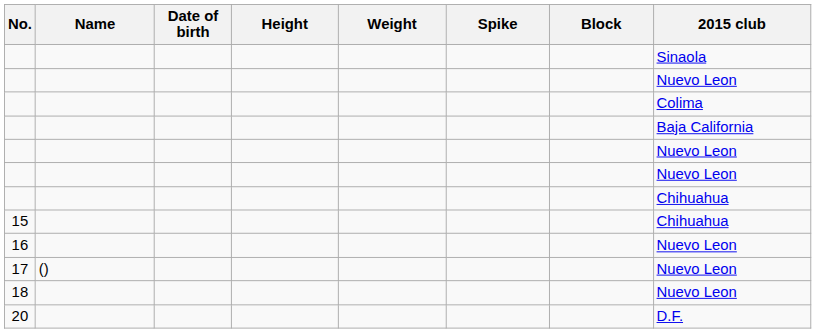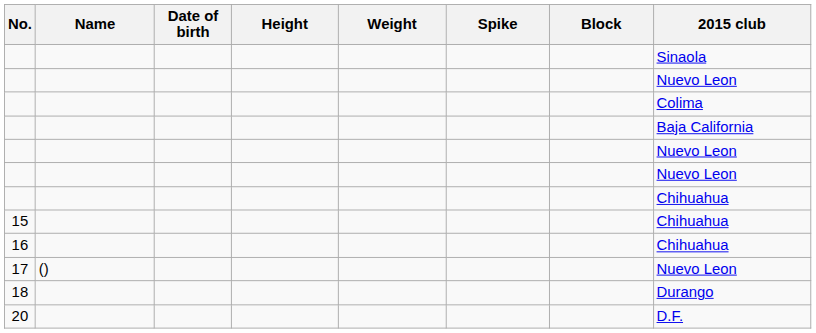 <table class="wikitable sortable" style="text-align:center;">
 <tr>
 <th>No.</th>
 <th style="width:12em">Name</th>
 <th style="width:7em">Date of birth</th>
 <th style="width:10em">Height</th>
 <th style="width:10em">Weight</th>
 <th style="width:10em">Spike</th>
 <th style="width:10em">Block</th>
 <th style="width:15em">2015 club</th>
 </tr>
 <tr>
 <td></td>
 <td align=left></td>
 <td align=right></td>
 <td></td>
 <td></td>
 <td></td>
 <td></td>
 <td align=left> <a href='#'>Sinaola</a></td>
 </tr>
 <tr>
 <td></td>
 <td align=left></td>
 <td align=right></td>
 <td></td>
 <td></td>
 <td></td>
 <td></td>
 <td align=left> <a href='#'>Nuevo Leon</a></td>
 </tr>
 <tr>
 <td></td>
 <td align=left></td>
 <td align=right></td>
 <td></td>
 <td></td>
 <td></td>
 <td></td>
 <td align=left> <a href='#'>Colima</a></td>
 </tr>
 <tr>
 <td></td>
 <td align=left></td>
 <td align=right></td>
 <td></td>
 <td></td>
 <td></td>
 <td></td>
 <td align=left> <a href='#'>Baja California</a></td>
 </tr>
 <tr>
 <td></td>
 <td align=left></td>
 <td align=right></td>
 <td></td>
 <td></td>
 <td></td>
 <td></td>
 <td align=left> <a href='#'>Nuevo Leon</a></td>
 </tr>
 <tr>
 <td></td>
 <td align=left></td>
 <td align=right></td>
 <td></td>
 <td></td>
 <td></td>
 <td></td>
 <td align=left> <a href='#'>Nuevo Leon</a></td>
 </tr>
 <tr>
 <td></td>
 <td align=left></td>
 <td align=right></td>
 <td></td>
 <td></td>
 <td></td>
 <td></td>
 <td align=left> <a href='#'>Chihuahua</a></td>
 </tr>
 <tr>
 <td>15</td>
 <td align=left></td>
 <td align=right></td>
 <td></td>
 <td></td>
 <td></td>
 <td></td>
 <td align=left> <a href='#'>Chihuahua</a></td>
 </tr>
 <tr>
 <td>16</td>
 <td align=left></td>
 <td align=right></td>
 <td></td>
 <td></td>
 <td></td>
 <td></td>
-<td align=left> <a href='#'>Nuevo Leon</a></td>
+<td align=left> <a href='#'>Chihuahua</a></td>
 </tr>
 <tr>
 <td>17</td>
 <td align=left> ()</td>
 <td align=right></td>
 <td></td>
 <td></td>
 <td></td>
 <td></td>
 <td align=left> <a href='#'>Nuevo Leon</a></td>
 </tr>
 <tr>
 <td>18</td>
 <td align=left></td>
 <td align=right></td>
 <td></td>
 <td></td>
 <td></td>
 <td></td>
-<td align=left> <a href='#'>Nuevo Leon</a></td>
+<td align=left> <a href='#'>Durango</a></td>
 </tr>
 <tr>
 <td>20</td>
 <td align=left></td>
 <td align=right></td>
 <td></td>
 <td></td>
 <td></td>
 <td></td>
 <td align=left> <a href='#'>D.F.</a></td>
 </tr>
 </table>
